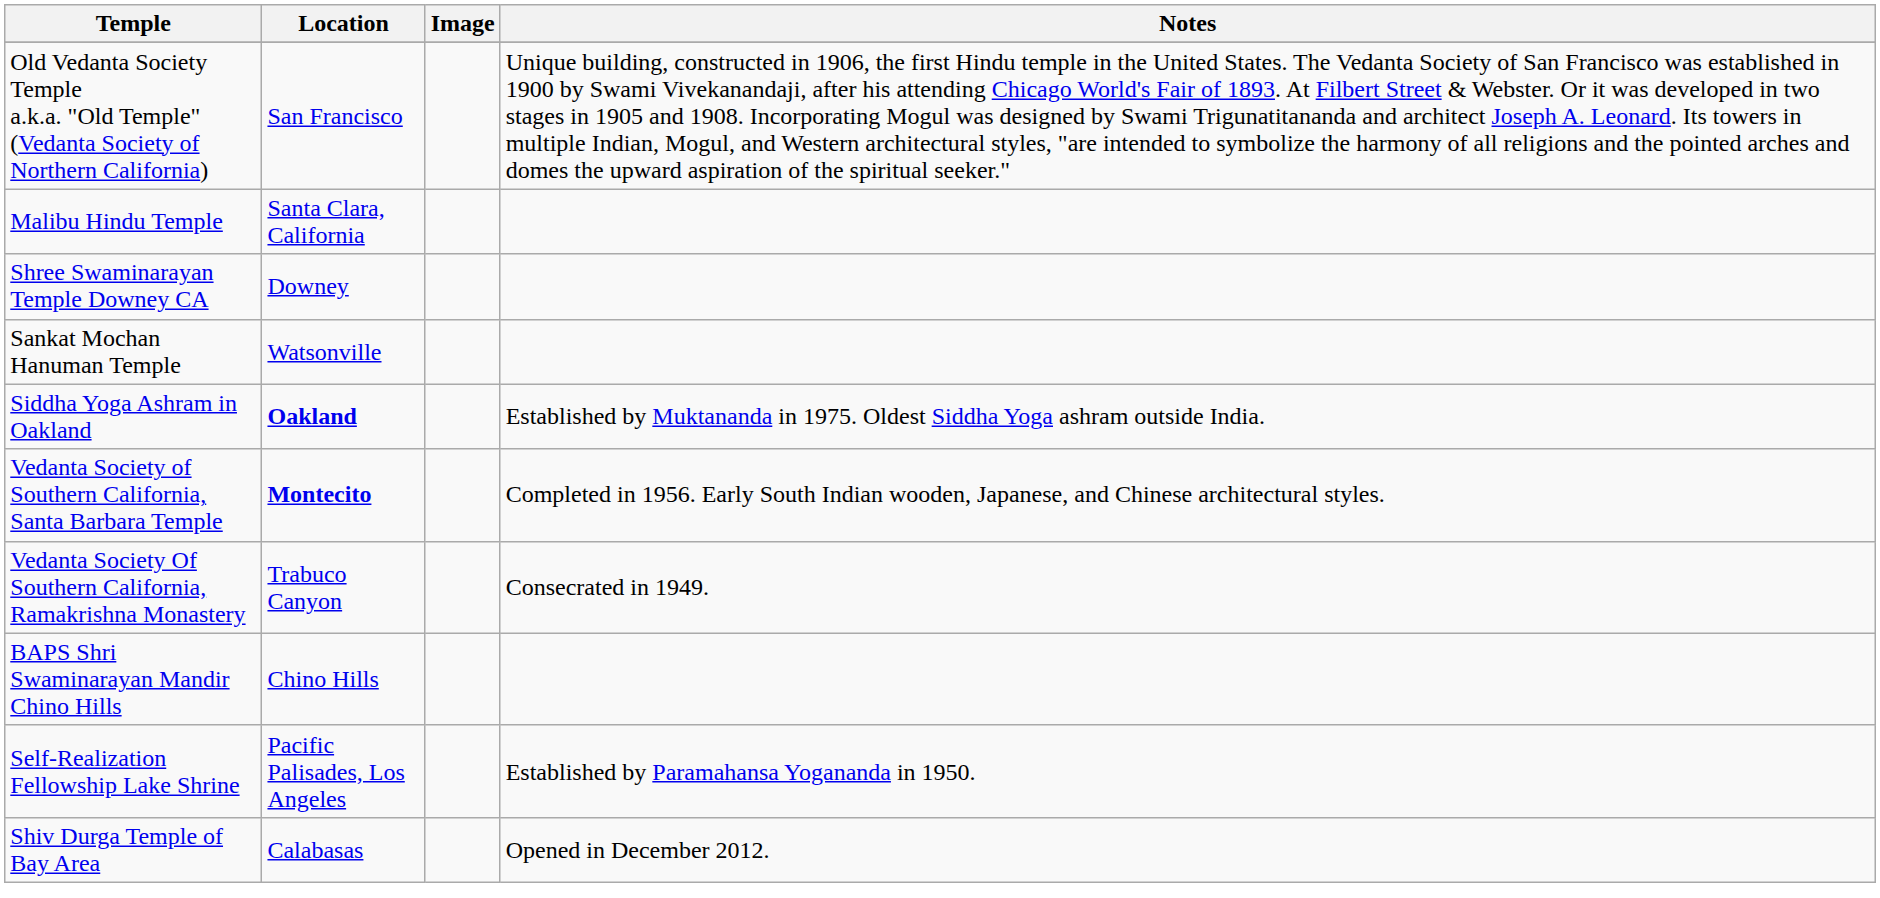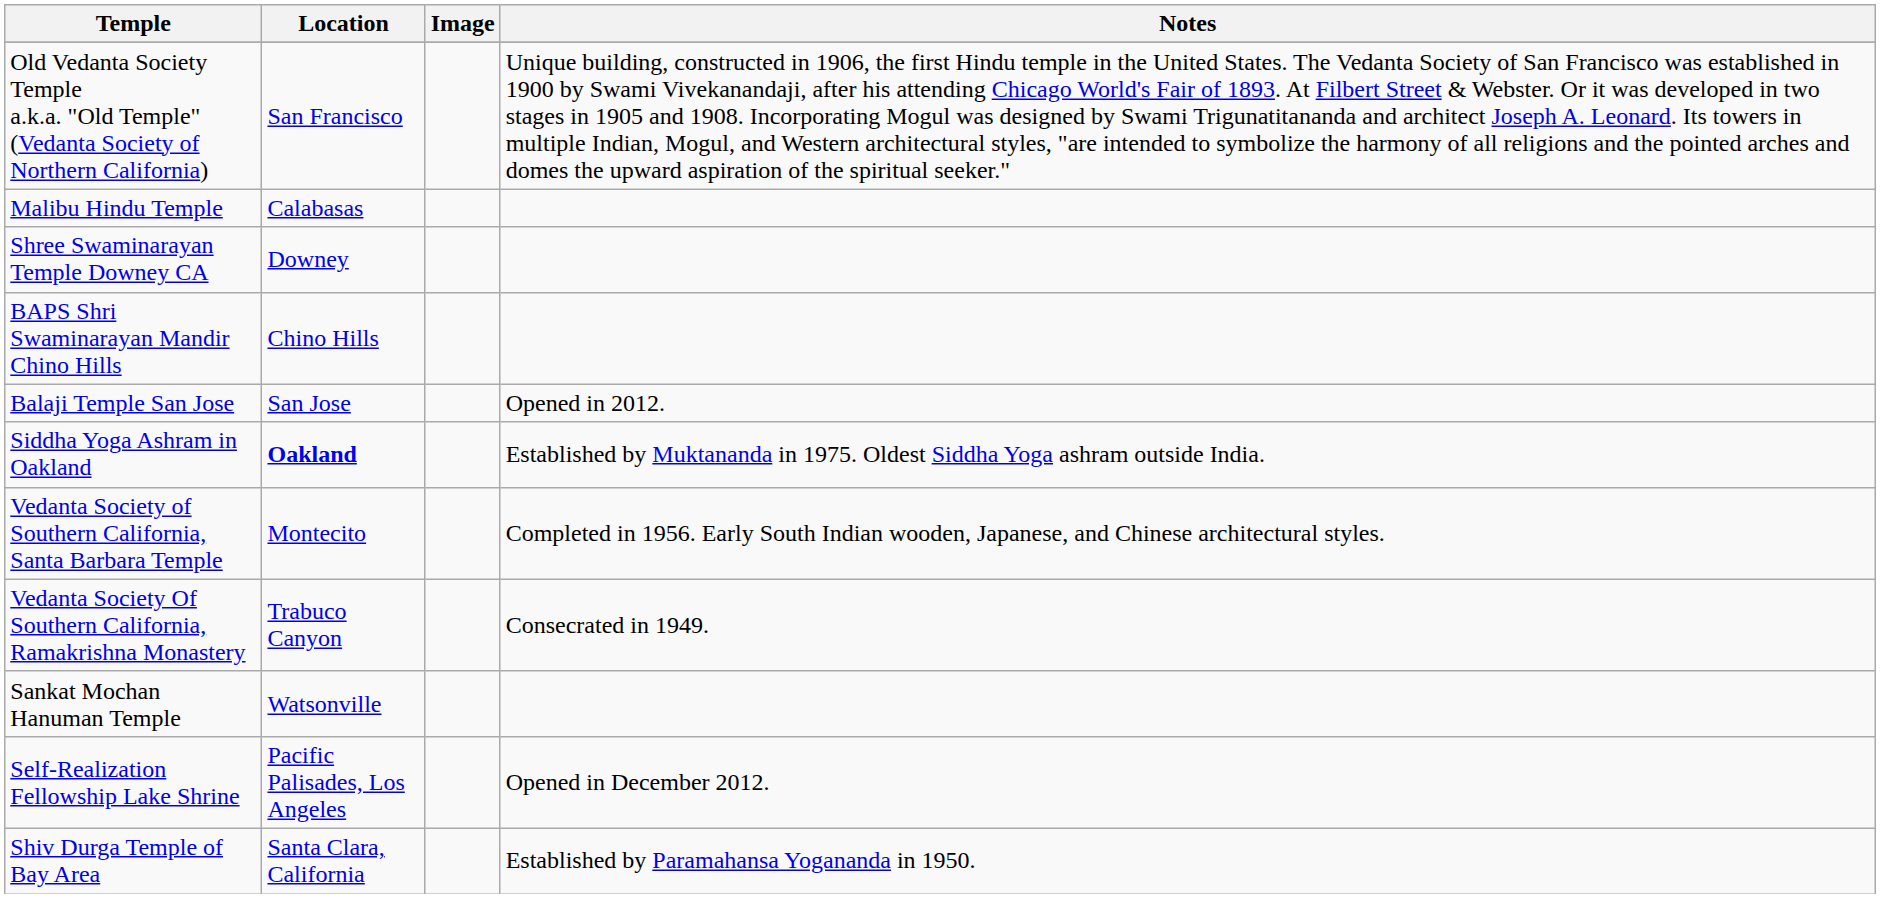 <table class="wikitable sortable" id="tableTempleWikiCA">
 <tr>
 <th>Temple</th>
 <th>Location</th>
 <th>Image</th>
 <th>Notes</th>
 </tr>
 <tr>
 </tr>
 <tr id="Old Vedanta Society Temple">
 <td>Old Vedanta Society Temple<br>a.k.a. "Old Temple" (<a href='#'>Vedanta Society of Northern California</a>)</td>
 <td><a href='#'>San Francisco</a><br><small></small></td>
 <td></td>
 <td>Unique building, constructed in 1906, the first Hindu temple in the United States.  The Vedanta Society of San Francisco was established in 1900 by Swami Vivekanandaji, after his attending <a href='#'>Chicago World's Fair of 1893</a>.  At <a href='#'>Filbert Street</a> & Webster.  Or it was developed in two stages in 1905 and 1908.  Incorporating Mogul  was designed by Swami Trigunatitananda and architect <a href='#'>Joseph A. Leonard</a>. Its towers in multiple Indian, Mogul, and Western architectural styles, "are intended to symbolize the harmony of all religions and the pointed arches and domes the upward aspiration of the spiritual seeker."</td>
 </tr>
 <tr>
 <td><a href='#'>Malibu Hindu Temple</a></td>
-<td><a href='#'>Santa Clara, California</a></td>
+<td><a href='#'>Calabasas</a></td>
 <td></td>
 <td></td>
 </tr>
 <tr>
 <td><a href='#'>Shree Swaminarayan Temple Downey CA</a></td>
 <td><a href='#'>Downey</a></td>
 <td></td>
 <td></td>
 </tr>
 <tr>
-<td>Sankat Mochan Hanuman Temple</td>
-<td><a href='#'>Watsonville</a></td>
+<td><a href='#'>BAPS Shri Swaminarayan Mandir Chino Hills</a></td>
+<td><a href='#'>Chino Hills</a></td>
 <td></td>
 <td></td>
+</tr>
+<tr>
+<td><a href='#'>Balaji Temple San Jose</a></td>
+<td><a href='#'>San Jose</a><br><small></small></td>
+<td></td>
+<td>Opened in 2012.</td>
 </tr>
 <tr>
 <td><a href='#'>Siddha Yoga Ashram in Oakland</a></td>
 <td><strong><a href='#'>Oakland</a></strong></td>
 <td></td>
 <td>Established by <a href='#'>Muktananda</a> in 1975. Oldest <a href='#'>Siddha Yoga</a> ashram outside India.</td>
 </tr>
 <tr>
 <td><a href='#'>Vedanta Society of Southern California, Santa Barbara Temple</a></td>
-<td><strong><a href='#'>Montecito</a><br><small></small></strong></td>
+<td><a href='#'>Montecito</a><br><small></small></td>
 <td></td>
 <td>Completed in 1956. Early South Indian wooden, Japanese, and Chinese architectural styles.</td>
 </tr>
 <tr>
 <td><a href='#'>Vedanta Society Of Southern California, Ramakrishna Monastery</a></td>
 <td><a href='#'>Trabuco Canyon</a><br><small></small></td>
 <td></td>
 <td>Consecrated in 1949.</td>
 </tr>
 <tr>
-<td><a href='#'>BAPS Shri Swaminarayan Mandir Chino Hills</a></td>
-<td><a href='#'>Chino Hills</a></td>
+<td>Sankat Mochan Hanuman Temple</td>
+<td><a href='#'>Watsonville</a></td>
 <td></td>
 <td></td>
 </tr>
 <tr>
 <td><a href='#'>Self-Realization Fellowship Lake Shrine</a></td>
 <td><a href='#'>Pacific Palisades, Los Angeles</a></td>
 <td></td>
-<td>Established by <a href='#'>Paramahansa Yogananda</a> in 1950.</td>
+<td>Opened in December 2012.</td>
 </tr>
 <tr>
 <td><a href='#'>Shiv Durga Temple of Bay Area</a></td>
-<td><a href='#'>Calabasas</a></td>
+<td><a href='#'>Santa Clara, California</a></td>
 <td></td>
-<td>Opened in December 2012.</td>
+<td>Established by <a href='#'>Paramahansa Yogananda</a> in 1950.</td>
 </tr>
 </table>
